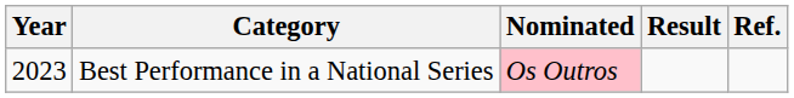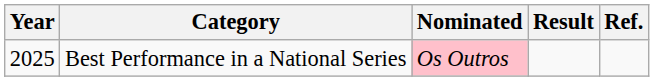 <table class="wikitable">
 <tr>
 <th>Year</th>
 <th>Category</th>
 <th>Nominated</th>
 <th>Result</th>
 <th>Ref.</th>
 </tr>
 <tr>
-<td>2023</td>
+<td>2025</td>
 <td>Best Performance in a National Series</td>
 <td style="background: pink;"><em>Os Outros</em></td>
 <td></td>
 <td></td>
 </tr>
 </table>
